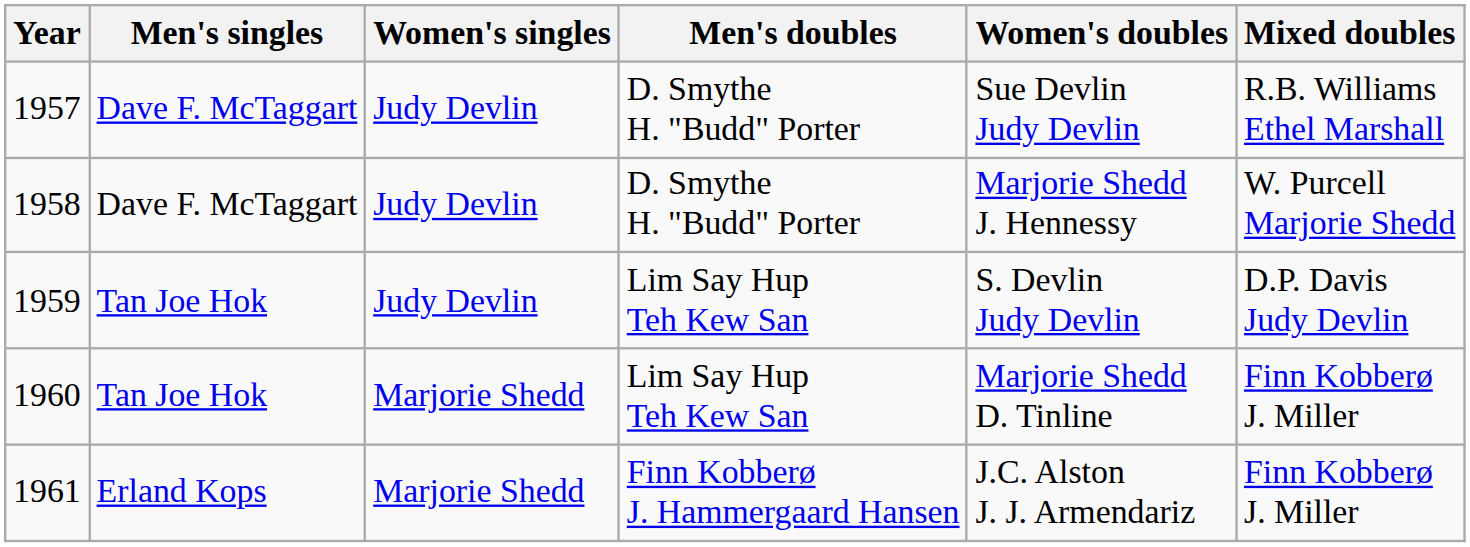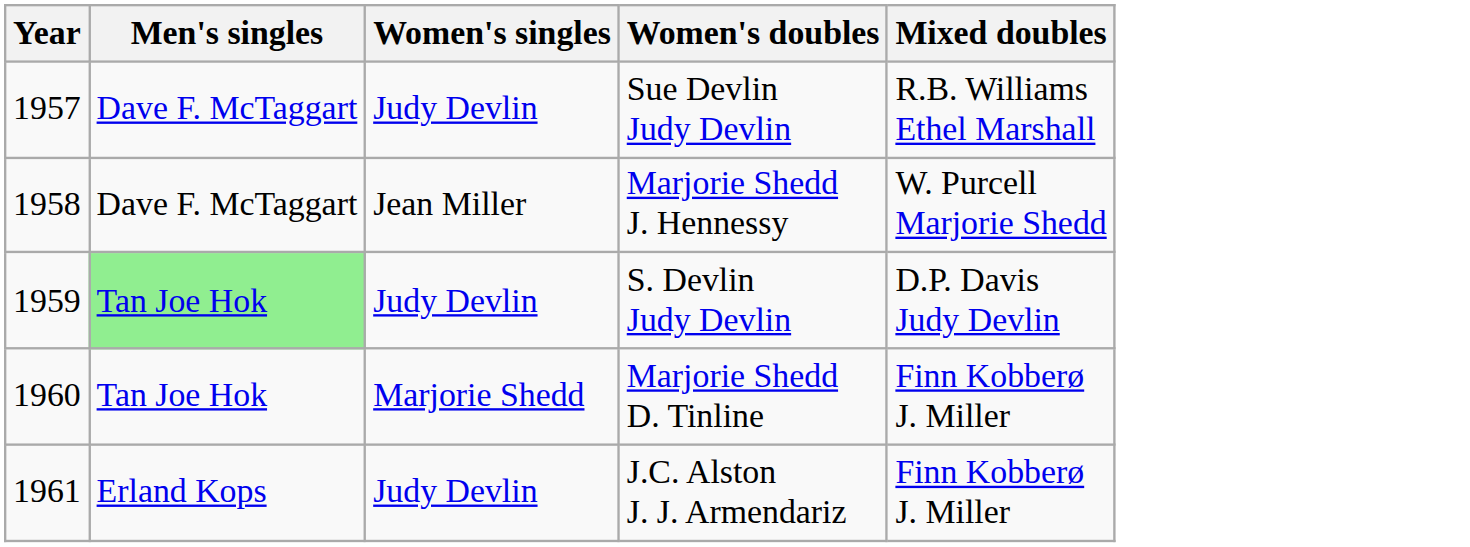 <table class=wikitable style="font-size:90%;">
 <tr>
 <th>Year</th>
 <th>Men's singles</th>
 <th>Women's singles</th>
-<th>Men's doubles</th>
 <th>Women's doubles</th>
 <th>Mixed doubles</th>
 </tr>
 <tr>
 <td>1957</td>
 <td><a href='#'>Dave F. McTaggart</a></td>
 <td><a href='#'>Judy Devlin</a></td>
-<td>D. Smythe <br> H. "Budd" Porter</td>
 <td>Sue Devlin <br> <a href='#'>Judy Devlin</a></td>
 <td>R.B. Williams <br> <a href='#'>Ethel Marshall</a></td>
 </tr>
 <tr>
 <td>1958</td>
 <td>Dave F. McTaggart</td>
-<td><a href='#'>Judy Devlin</a></td>
-<td>D. Smythe <br> H. "Budd" Porter</td>
+<td>Jean Miller</td>
 <td><a href='#'>Marjorie Shedd</a> <br> J. Hennessy</td>
 <td>W. Purcell <br> <a href='#'>Marjorie Shedd</a></td>
 </tr>
 <tr>
 <td>1959</td>
-<td><a href='#'>Tan Joe Hok</a></td>
+<td style="background: lightgreen;"><a href='#'>Tan Joe Hok</a></td>
 <td><a href='#'>Judy Devlin</a></td>
-<td>Lim Say Hup <br> <a href='#'>Teh Kew San</a></td>
 <td>S. Devlin <br> <a href='#'>Judy Devlin</a></td>
 <td>D.P. Davis <br> <a href='#'>Judy Devlin</a></td>
 </tr>
 <tr>
 <td>1960</td>
 <td><a href='#'>Tan Joe Hok</a></td>
 <td><a href='#'>Marjorie Shedd</a></td>
-<td>Lim Say Hup <br> <a href='#'>Teh Kew San</a></td>
 <td><a href='#'>Marjorie Shedd</a> <br> D. Tinline</td>
 <td><a href='#'>Finn Kobberø</a> <br> J. Miller</td>
 </tr>
 <tr>
 <td>1961</td>
 <td><a href='#'>Erland Kops</a></td>
-<td><a href='#'>Marjorie Shedd</a></td>
-<td><a href='#'>Finn Kobberø</a> <br> <a href='#'>J. Hammergaard Hansen</a></td>
+<td><a href='#'>Judy Devlin</a></td>
 <td>J.C. Alston <br> J. J. Armendariz</td>
 <td><a href='#'>Finn Kobberø</a> <br> J. Miller</td>
 </tr>
 </table>
